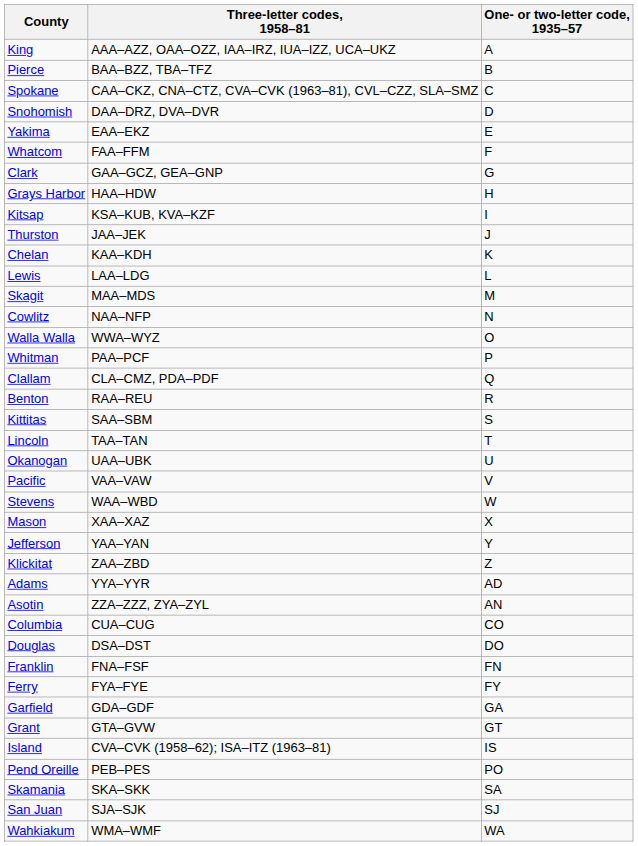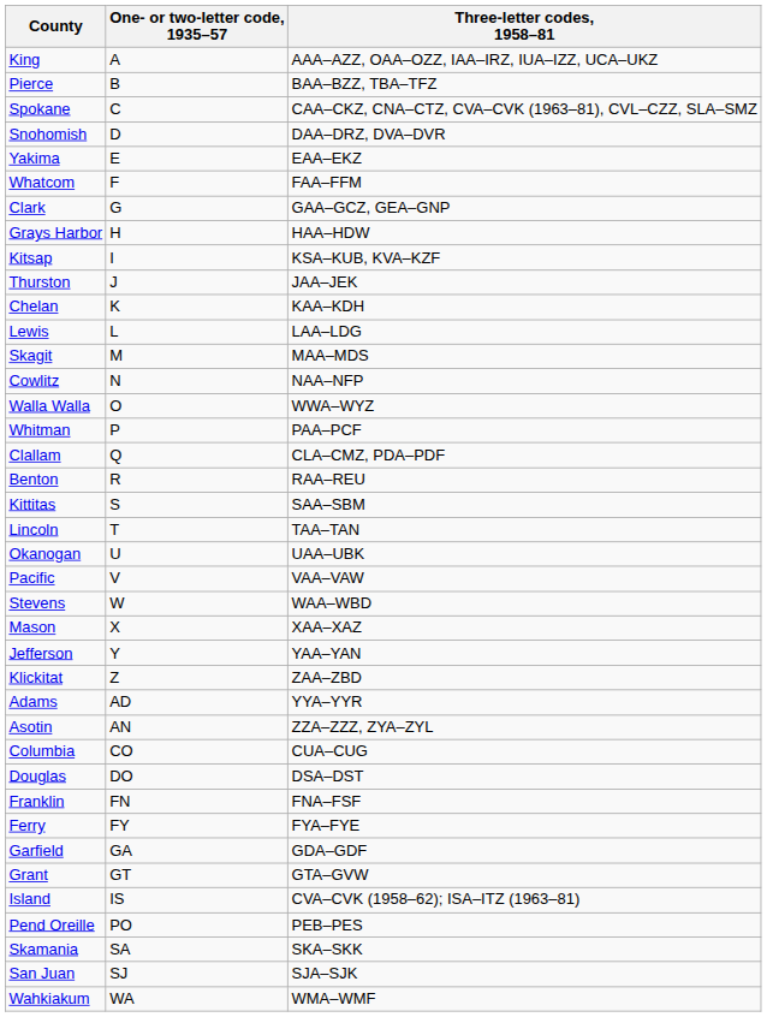 <table class="wikitable sortable">
 <tr>
 <th>County</th>
+<th>One- or two-letter code,<br>1935–57</th>
 <th>Three-letter codes,<br>1958–81</th>
-<th>One- or two-letter code,<br>1935–57</th>
 </tr>
 <tr>
 <td><a href='#'>King</a></td>
+<td>A</td>
 <td>AAA–AZZ, OAA–OZZ, IAA–IRZ, IUA–IZZ, UCA–UKZ</td>
-<td>A</td>
 </tr>
 <tr>
 <td><a href='#'>Pierce</a></td>
+<td>B</td>
 <td>BAA–BZZ, TBA–TFZ</td>
-<td>B</td>
 </tr>
 <tr>
 <td><a href='#'>Spokane</a></td>
+<td>C</td>
 <td>CAA–CKZ, CNA–CTZ, CVA–CVK (1963–81), CVL–CZZ, SLA–SMZ</td>
-<td>C</td>
 </tr>
 <tr>
 <td><a href='#'>Snohomish</a></td>
+<td>D</td>
 <td>DAA–DRZ, DVA–DVR</td>
-<td>D</td>
 </tr>
 <tr>
 <td><a href='#'>Yakima</a></td>
+<td>E</td>
 <td>EAA–EKZ</td>
-<td>E</td>
 </tr>
 <tr>
 <td><a href='#'>Whatcom</a></td>
+<td>F</td>
 <td>FAA–FFM</td>
-<td>F</td>
 </tr>
 <tr>
 <td><a href='#'>Clark</a></td>
+<td>G</td>
 <td>GAA–GCZ, GEA–GNP</td>
-<td>G</td>
 </tr>
 <tr>
 <td><a href='#'>Grays Harbor</a></td>
+<td>H</td>
 <td>HAA–HDW</td>
-<td>H</td>
 </tr>
 <tr>
 <td><a href='#'>Kitsap</a></td>
+<td>I</td>
 <td>KSA–KUB, KVA–KZF</td>
-<td>I</td>
 </tr>
 <tr>
 <td><a href='#'>Thurston</a></td>
+<td>J</td>
 <td>JAA–JEK</td>
-<td>J</td>
 </tr>
 <tr>
 <td><a href='#'>Chelan</a></td>
+<td>K</td>
 <td>KAA–KDH</td>
-<td>K</td>
 </tr>
 <tr>
 <td><a href='#'>Lewis</a></td>
+<td>L</td>
 <td>LAA–LDG</td>
-<td>L</td>
 </tr>
 <tr>
 <td><a href='#'>Skagit</a></td>
+<td>M</td>
 <td>MAA–MDS</td>
-<td>M</td>
 </tr>
 <tr>
 <td><a href='#'>Cowlitz</a></td>
+<td>N</td>
 <td>NAA–NFP</td>
-<td>N</td>
 </tr>
 <tr>
 <td><a href='#'>Walla Walla</a></td>
+<td>O</td>
 <td>WWA–WYZ</td>
-<td>O</td>
 </tr>
 <tr>
 <td><a href='#'>Whitman</a></td>
+<td>P</td>
 <td>PAA–PCF</td>
-<td>P</td>
 </tr>
 <tr>
 <td><a href='#'>Clallam</a></td>
+<td>Q</td>
 <td>CLA–CMZ, PDA–PDF</td>
-<td>Q</td>
 </tr>
 <tr>
 <td><a href='#'>Benton</a></td>
+<td>R</td>
 <td>RAA–REU</td>
-<td>R</td>
 </tr>
 <tr>
 <td><a href='#'>Kittitas</a></td>
+<td>S</td>
 <td>SAA–SBM</td>
-<td>S</td>
 </tr>
 <tr>
 <td><a href='#'>Lincoln</a></td>
+<td>T</td>
 <td>TAA–TAN</td>
-<td>T</td>
 </tr>
 <tr>
 <td><a href='#'>Okanogan</a></td>
+<td>U</td>
 <td>UAA–UBK</td>
-<td>U</td>
 </tr>
 <tr>
 <td><a href='#'>Pacific</a></td>
+<td>V</td>
 <td>VAA–VAW</td>
-<td>V</td>
 </tr>
 <tr>
 <td><a href='#'>Stevens</a></td>
+<td>W</td>
 <td>WAA–WBD</td>
-<td>W</td>
 </tr>
 <tr>
 <td><a href='#'>Mason</a></td>
+<td>X</td>
 <td>XAA–XAZ</td>
-<td>X</td>
 </tr>
 <tr>
 <td><a href='#'>Jefferson</a></td>
+<td>Y</td>
 <td>YAA–YAN</td>
-<td>Y</td>
 </tr>
 <tr>
 <td><a href='#'>Klickitat</a></td>
+<td>Z</td>
 <td>ZAA–ZBD</td>
-<td>Z</td>
 </tr>
 <tr>
 <td><a href='#'>Adams</a></td>
+<td>AD</td>
 <td>YYA–YYR</td>
-<td>AD</td>
 </tr>
 <tr>
 <td><a href='#'>Asotin</a></td>
+<td>AN</td>
 <td>ZZA–ZZZ, ZYA–ZYL</td>
-<td>AN</td>
 </tr>
 <tr>
 <td><a href='#'>Columbia</a></td>
+<td>CO</td>
 <td>CUA–CUG</td>
-<td>CO</td>
 </tr>
 <tr>
 <td><a href='#'>Douglas</a></td>
+<td>DO</td>
 <td>DSA–DST</td>
-<td>DO</td>
 </tr>
 <tr>
 <td><a href='#'>Franklin</a></td>
+<td>FN</td>
 <td>FNA–FSF</td>
-<td>FN</td>
 </tr>
 <tr>
 <td><a href='#'>Ferry</a></td>
+<td>FY</td>
 <td>FYA–FYE</td>
-<td>FY</td>
 </tr>
 <tr>
 <td><a href='#'>Garfield</a></td>
+<td>GA</td>
 <td>GDA–GDF</td>
-<td>GA</td>
 </tr>
 <tr>
 <td><a href='#'>Grant</a></td>
+<td>GT</td>
 <td>GTA–GVW</td>
-<td>GT</td>
 </tr>
 <tr>
 <td><a href='#'>Island</a></td>
+<td>IS</td>
 <td>CVA–CVK (1958–62); ISA–ITZ (1963–81)</td>
-<td>IS</td>
 </tr>
 <tr>
 <td><a href='#'>Pend Oreille</a></td>
+<td>PO</td>
 <td>PEB–PES</td>
-<td>PO</td>
 </tr>
 <tr>
 <td><a href='#'>Skamania</a></td>
+<td>SA</td>
 <td>SKA–SKK</td>
-<td>SA</td>
 </tr>
 <tr>
 <td><a href='#'>San Juan</a></td>
+<td>SJ</td>
 <td>SJA–SJK</td>
-<td>SJ</td>
 </tr>
 <tr>
 <td><a href='#'>Wahkiakum</a></td>
+<td>WA</td>
 <td>WMA–WMF</td>
-<td>WA</td>
 </tr>
 </table>
